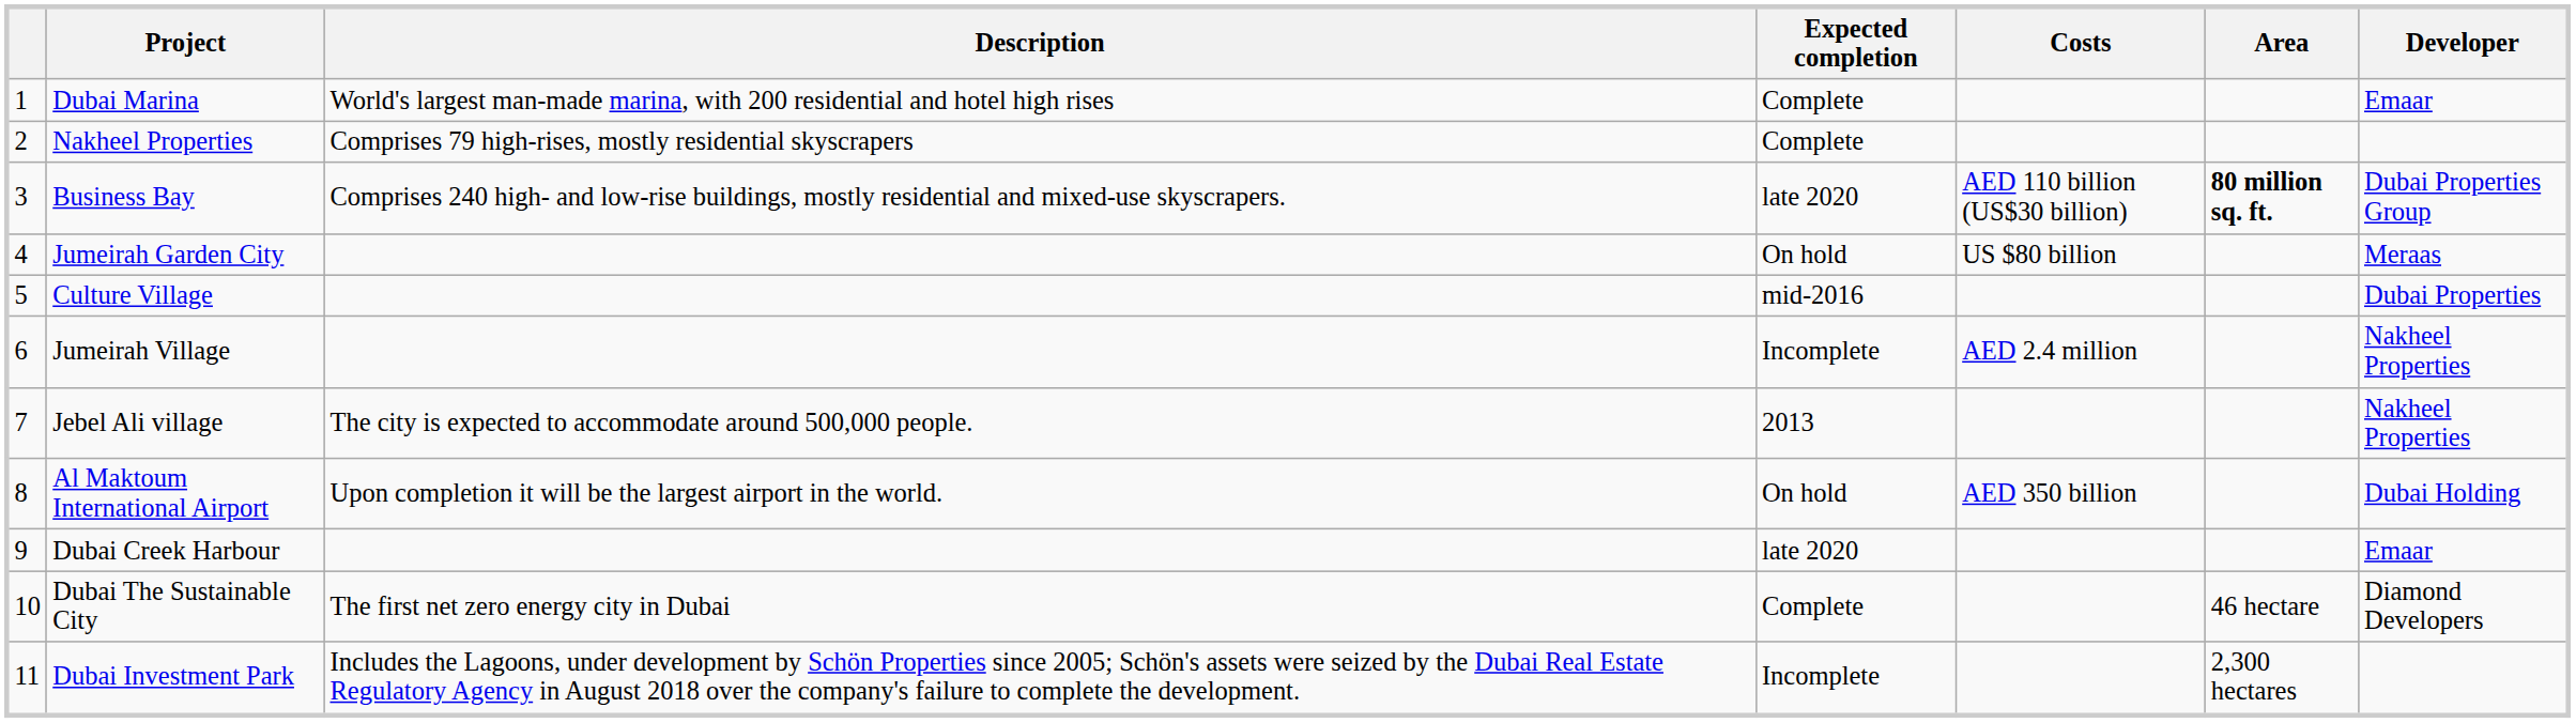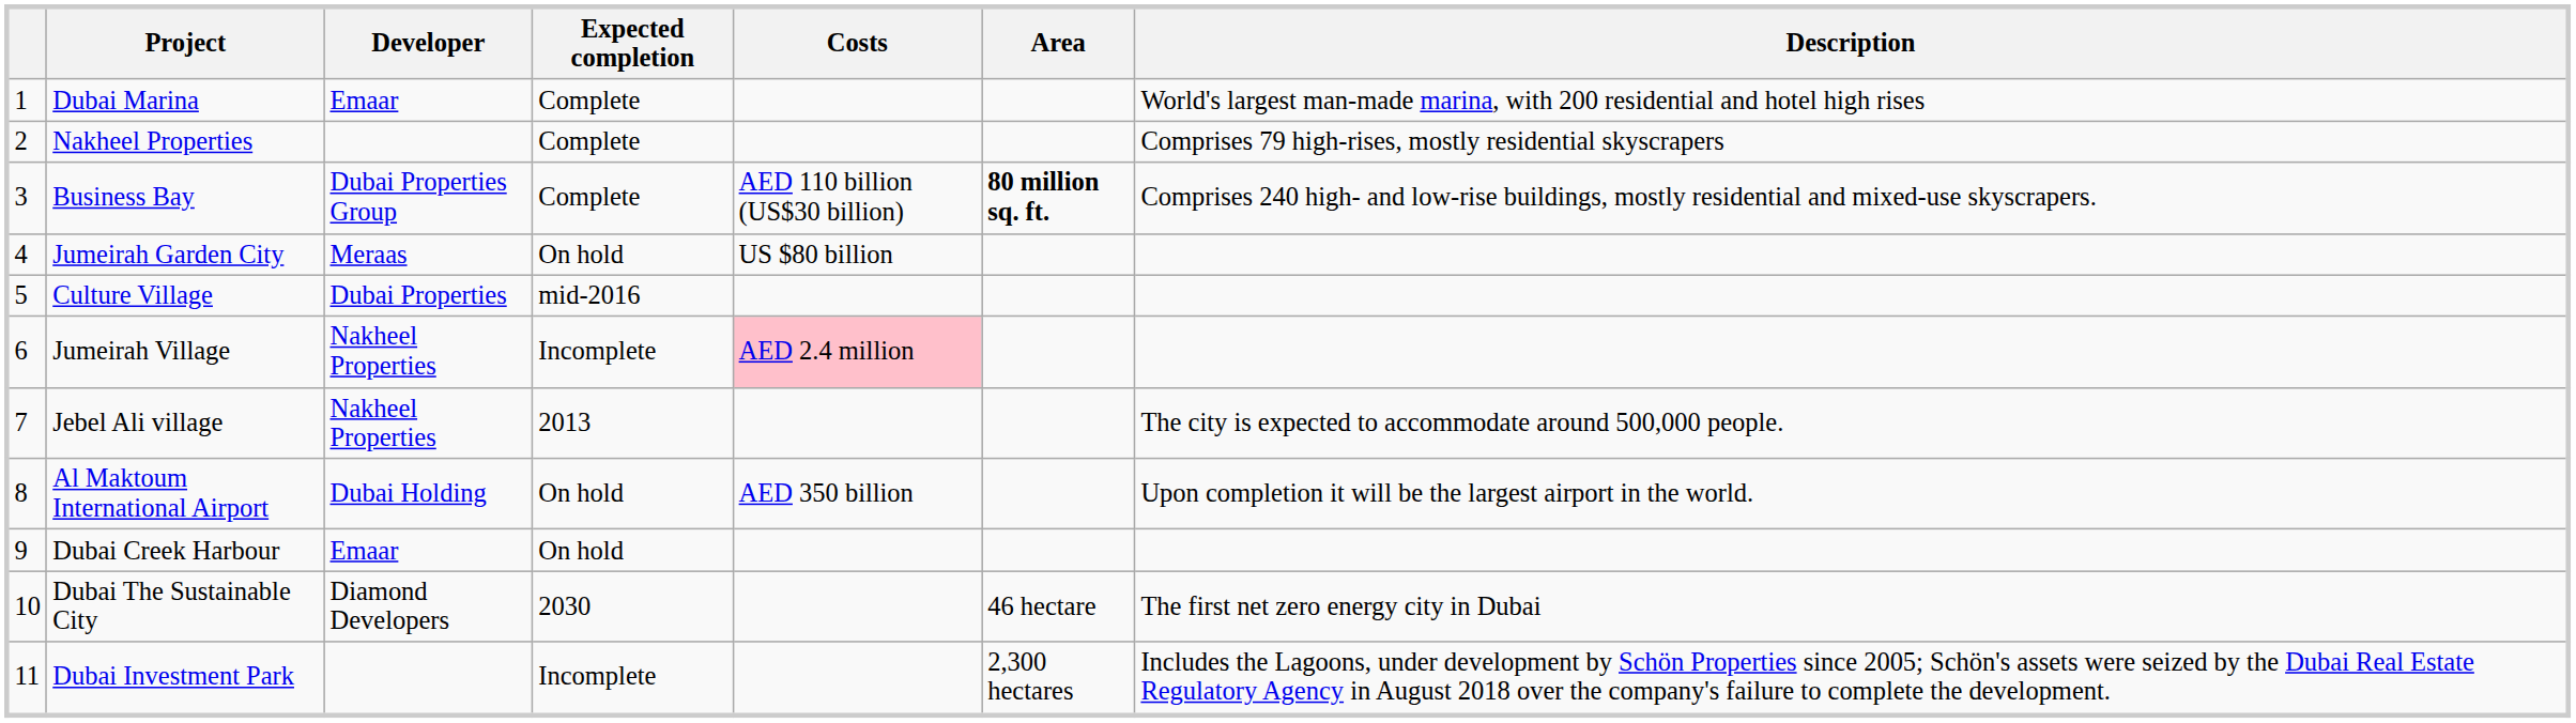 <table class="wikitable sortable" style="border:3px solid #ccc;">
 <tr>
 <th></th>
 <th>Project</th>
-<th>Description</th>
+<th>Developer</th>
 <th>Expected completion</th>
 <th>Costs</th>
 <th>Area</th>
-<th>Developer</th>
+<th>Description</th>
 </tr>
 <tr>
 <td>1</td>
 <td><a href='#'>Dubai Marina</a></td>
-<td>World's largest man-made <a href='#'>marina</a>, with 200 residential and hotel high rises</td>
+<td><a href='#'>Emaar</a></td>
 <td>Complete</td>
 <td></td>
 <td></td>
-<td><a href='#'>Emaar</a></td>
+<td>World's largest man-made <a href='#'>marina</a>, with 200 residential and hotel high rises</td>
 </tr>
 <tr>
 <td>2</td>
 <td><a href='#'>Nakheel Properties</a></td>
+<td></td>
+<td>Complete</td>
+<td></td>
+<td></td>
 <td>Comprises 79 high-rises, mostly residential skyscrapers</td>
+</tr>
+<tr>
+<td>3</td>
+<td><a href='#'>Business Bay</a></td>
+<td><a href='#'>Dubai Properties Group</a></td>
 <td>Complete</td>
+<td><a href='#'>AED</a> 110 billion (US$30 billion)</td>
+<td><strong>80 million sq. ft.</strong></td>
+<td>Comprises 240 high- and low-rise buildings, mostly residential and mixed-use skyscrapers.</td>
+</tr>
+<tr>
+<td>4</td>
+<td><a href='#'>Jumeirah Garden City</a></td>
+<td><a href='#'>Meraas</a></td>
+<td>On hold</td>
+<td>US $80 billion</td>
+<td></td>
+<td></td>
+</tr>
+<tr>
+<td>5</td>
+<td><a href='#'>Culture Village</a></td>
+<td><a href='#'>Dubai Properties</a></td>
+<td>mid-2016</td>
 <td></td>
 <td></td>
 <td></td>
 </tr>
 <tr>
-<td>3</td>
-<td><a href='#'>Business Bay</a></td>
-<td>Comprises 240 high- and low-rise buildings, mostly residential and mixed-use skyscrapers.</td>
-<td>late 2020</td>
-<td><a href='#'>AED</a> 110 billion (US$30 billion)</td>
-<td><strong>80 million sq. ft.</strong></td>
-<td><a href='#'>Dubai Properties Group</a></td>
-</tr>
-<tr>
-<td>4</td>
-<td><a href='#'>Jumeirah Garden City</a></td>
-<td></td>
-<td>On hold</td>
-<td>US $80 billion</td>
-<td></td>
-<td><a href='#'>Meraas</a></td>
-</tr>
-<tr>
-<td>5</td>
-<td><a href='#'>Culture Village</a></td>
-<td></td>
-<td>mid-2016</td>
+<td>6</td>
+<td>Jumeirah Village</td>
+<td><a href='#'>Nakheel Properties</a></td>
+<td>Incomplete</td>
+<td style="background: pink;"><a href='#'>AED</a> 2.4 million</td>
 <td></td>
 <td></td>
-<td><a href='#'>Dubai Properties</a></td>
-</tr>
-<tr>
-<td>6</td>
-<td>Jumeirah Village</td>
-<td></td>
-<td>Incomplete</td>
-<td><a href='#'>AED</a> 2.4 million</td>
-<td></td>
-<td><a href='#'>Nakheel Properties</a></td>
 </tr>
 <tr>
 <td>7</td>
 <td>Jebel Ali village</td>
-<td>The city is expected to accommodate around 500,000 people.</td>
+<td><a href='#'>Nakheel Properties</a></td>
 <td>2013</td>
 <td></td>
 <td></td>
-<td><a href='#'>Nakheel Properties</a></td>
+<td>The city is expected to accommodate around 500,000 people.</td>
 </tr>
 <tr>
 <td>8</td>
 <td><a href='#'>Al Maktoum International Airport</a></td>
-<td>Upon completion it will be the largest airport in the world.</td>
+<td><a href='#'>Dubai Holding</a></td>
 <td>On hold</td>
 <td><a href='#'>AED</a> 350 billion</td>
 <td></td>
-<td><a href='#'>Dubai Holding</a></td>
+<td>Upon completion it will be the largest airport in the world.</td>
 </tr>
 <tr>
 <td>9</td>
 <td>Dubai Creek Harbour</td>
-<td></td>
-<td>late 2020</td>
+<td><a href='#'>Emaar</a></td>
+<td>On hold</td>
 <td></td>
 <td></td>
-<td><a href='#'>Emaar</a></td>
+<td></td>
 </tr>
 <tr>
 <td>10</td>
 <td>Dubai The Sustainable City</td>
-<td>The first net zero energy city in Dubai</td>
-<td>Complete</td>
+<td>Diamond Developers</td>
+<td>2030</td>
 <td></td>
 <td>46 hectare</td>
-<td>Diamond Developers</td>
+<td>The first net zero energy city in Dubai</td>
 </tr>
 <tr>
 <td>11</td>
 <td><a href='#'>Dubai Investment Park</a></td>
-<td>Includes the Lagoons, under development by <a href='#'>Schön Properties</a> since 2005; Schön's assets were seized by the <a href='#'>Dubai Real Estate Regulatory Agency</a> in August 2018 over the company's failure to complete the development.</td>
+<td></td>
 <td>Incomplete</td>
 <td></td>
 <td>2,300 hectares</td>
-<td></td>
+<td>Includes the Lagoons, under development by <a href='#'>Schön Properties</a> since 2005; Schön's assets were seized by the <a href='#'>Dubai Real Estate Regulatory Agency</a> in August 2018 over the company's failure to complete the development.</td>
 </tr>
 </table>
